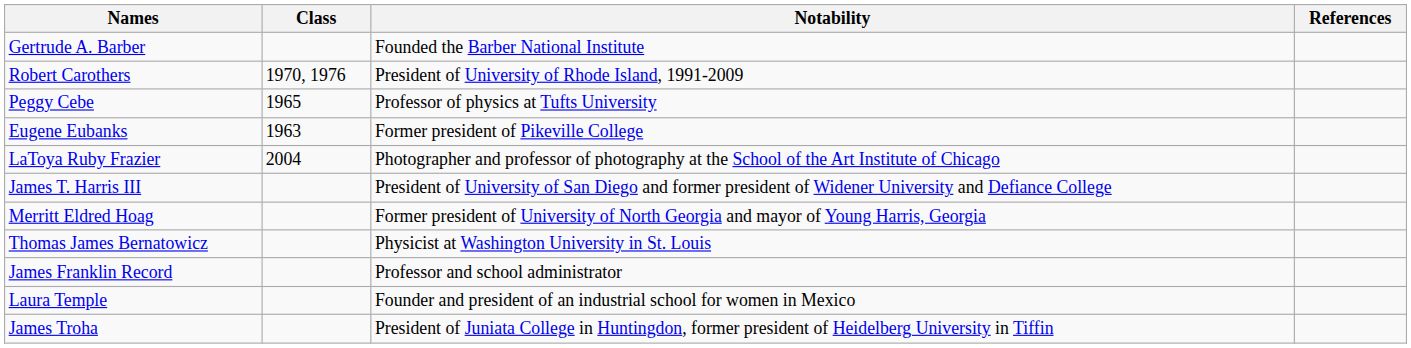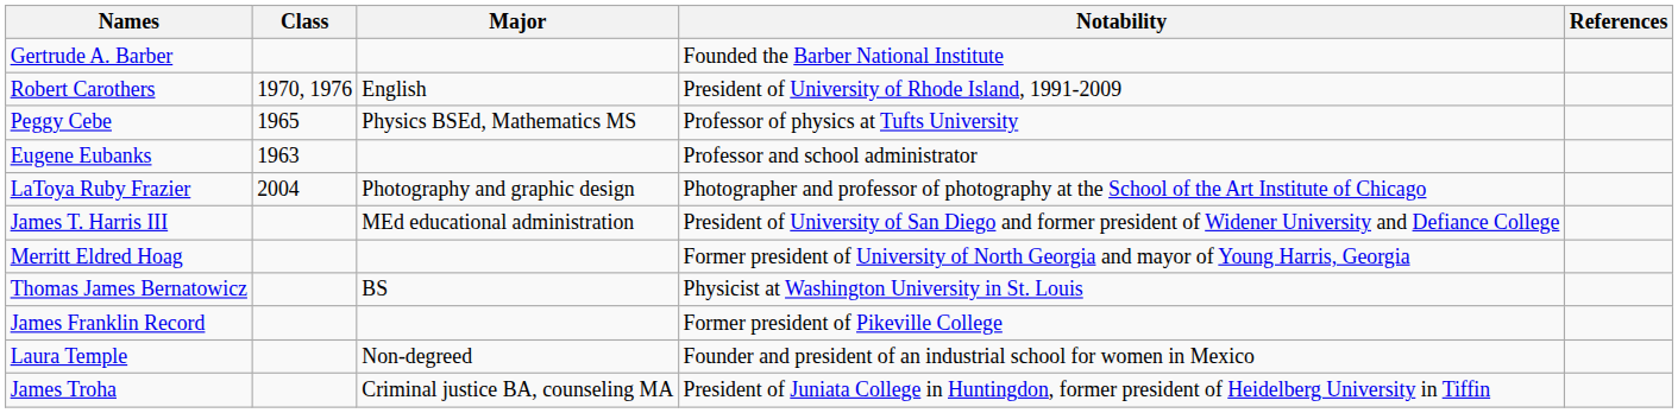 <table class="wikitable sortable" style="width:100%;">
 <tr>
 <th>Names</th>
 <th>Class</th>
+<th>Major</th>
 <th>Notability</th>
 <th>References</th>
 </tr>
 <tr>
 <td><a href='#'>Gertrude A. Barber</a></td>
+<td></td>
 <td></td>
 <td>Founded the <a href='#'>Barber National Institute</a></td>
 <td></td>
 </tr>
 <tr>
 <td><a href='#'>Robert Carothers</a></td>
 <td>1970, 1976</td>
+<td>English</td>
 <td>President of <a href='#'>University of Rhode Island</a>, 1991-2009</td>
 <td></td>
 </tr>
 <tr>
 <td><a href='#'>Peggy Cebe</a></td>
 <td>1965</td>
+<td>Physics BSEd, Mathematics MS</td>
 <td>Professor of physics at <a href='#'>Tufts University</a></td>
 <td></td>
 </tr>
 <tr>
 <td><a href='#'>Eugene Eubanks</a></td>
 <td>1963</td>
-<td>Former president of <a href='#'>Pikeville College</a></td>
+<td></td>
+<td>Professor and school administrator</td>
 <td></td>
 </tr>
 <tr>
 <td><a href='#'>LaToya Ruby Frazier</a></td>
 <td>2004</td>
+<td>Photography and graphic design</td>
 <td>Photographer and professor of photography at the <a href='#'>School of the Art Institute of Chicago</a></td>
 <td></td>
 </tr>
 <tr>
 <td><a href='#'>James T. Harris III</a></td>
 <td></td>
+<td>MEd educational administration</td>
 <td>President of <a href='#'>University of San Diego</a> and former president of <a href='#'>Widener University</a> and <a href='#'>Defiance College</a></td>
 <td></td>
 </tr>
 <tr>
 <td><a href='#'>Merritt Eldred Hoag</a></td>
+<td></td>
 <td></td>
 <td>Former president of <a href='#'>University of North Georgia</a> and mayor of <a href='#'>Young Harris, Georgia</a></td>
 <td></td>
 </tr>
 <tr>
 <td><a href='#'>Thomas James Bernatowicz</a></td>
 <td></td>
+<td>BS</td>
 <td>Physicist at <a href='#'>Washington University in St. Louis</a></td>
 <td></td>
 </tr>
 <tr>
 <td><a href='#'>James Franklin Record</a></td>
 <td></td>
-<td>Professor and school administrator</td>
+<td></td>
+<td>Former president of <a href='#'>Pikeville College</a></td>
 <td></td>
 </tr>
 <tr>
 <td><a href='#'>Laura Temple</a></td>
 <td></td>
+<td>Non-degreed</td>
 <td>Founder and president of an industrial school for women in Mexico</td>
 <td></td>
 </tr>
 <tr>
 <td><a href='#'>James Troha</a></td>
 <td></td>
+<td>Criminal justice BA, counseling MA</td>
 <td>President of <a href='#'>Juniata College</a> in <a href='#'>Huntingdon</a>, former president of <a href='#'>Heidelberg University</a> in <a href='#'>Tiffin</a></td>
 <td></td>
 </tr>
 </table>
